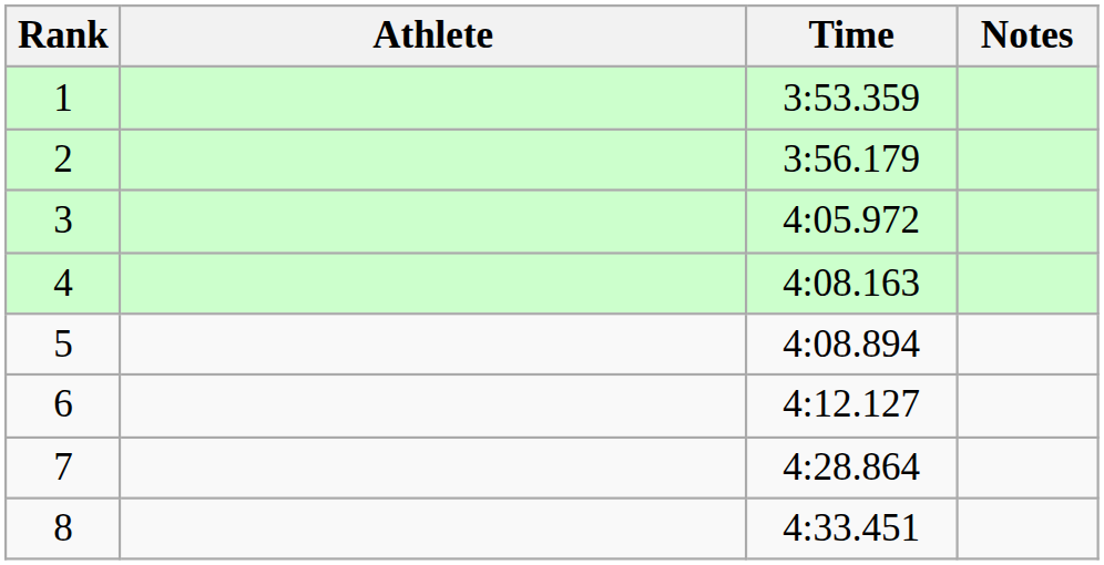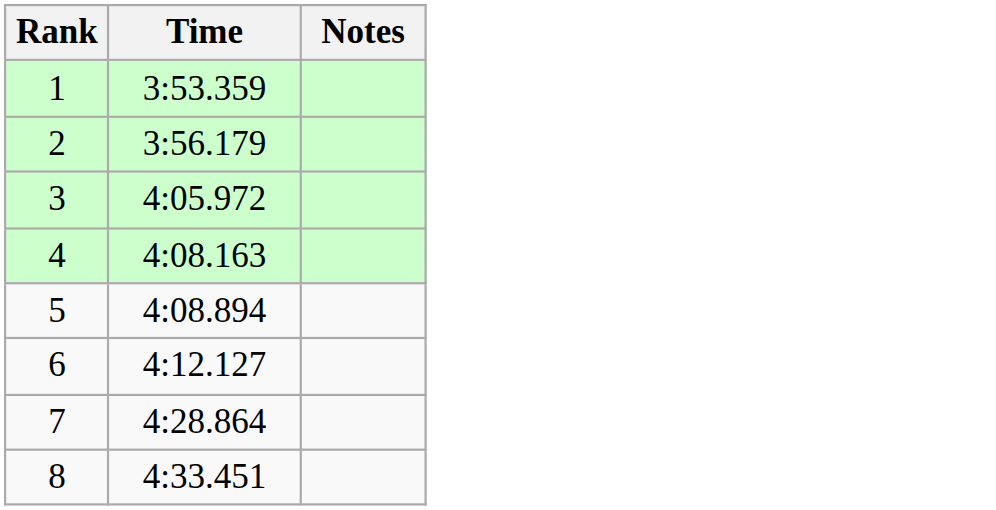 <table class=wikitable style="text-align:center">
 <tr>
 <th width=40>Rank</th>
-<th width=250>Athlete</th>
 <th width=80>Time</th>
 <th width=50>Notes</th>
 </tr>
 <tr bgcolor="ccffcc">
 <td>1</td>
-<td align=left></td>
 <td>3:53.359</td>
 <td></td>
 </tr>
 <tr bgcolor="ccffcc">
 <td>2</td>
-<td align=left></td>
 <td>3:56.179</td>
 <td></td>
 </tr>
 <tr bgcolor="ccffcc">
 <td>3</td>
-<td align=left></td>
 <td>4:05.972</td>
 <td></td>
 </tr>
 <tr bgcolor="ccffcc">
 <td>4</td>
-<td align=left></td>
 <td>4:08.163</td>
 <td></td>
 </tr>
 <tr>
 <td>5</td>
-<td align=left></td>
 <td>4:08.894</td>
 <td></td>
 </tr>
 <tr>
 <td>6</td>
-<td align=left></td>
 <td>4:12.127</td>
 <td></td>
 </tr>
 <tr>
 <td>7</td>
-<td align=left></td>
 <td>4:28.864</td>
 <td></td>
 </tr>
 <tr>
 <td>8</td>
-<td align=left></td>
 <td>4:33.451</td>
 <td></td>
 </tr>
 </table>
